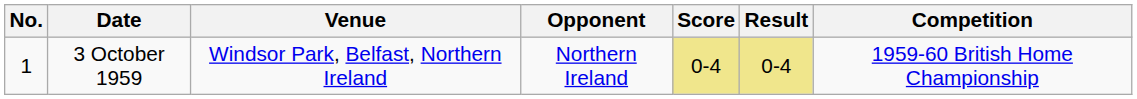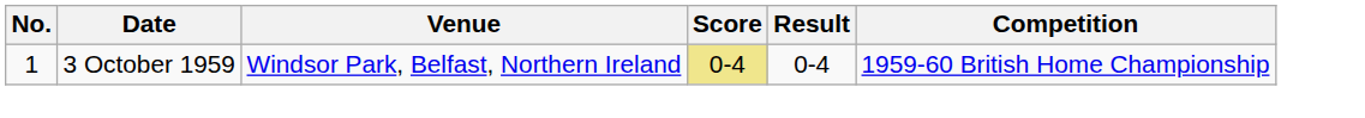 <table class="wikitable sortable" style="text-align:center">
 <tr>
 <th>No.</th>
 <th>Date</th>
 <th>Venue</th>
-<th>Opponent</th>
 <th>Score</th>
 <th>Result</th>
 <th>Competition</th>
 </tr>
 <tr>
 <td>1</td>
 <td>3 October 1959</td>
 <td><a href='#'>Windsor Park</a>, <a href='#'>Belfast</a>, <a href='#'>Northern Ireland</a></td>
-<td><a href='#'>Northern Ireland</a></td>
 <td style="background: khaki;">0-4</td>
-<td style="background: khaki;">0-4</td>
+<td>0-4</td>
 <td><a href='#'>1959-60 British Home Championship</a></td>
 </tr>
 </table>
